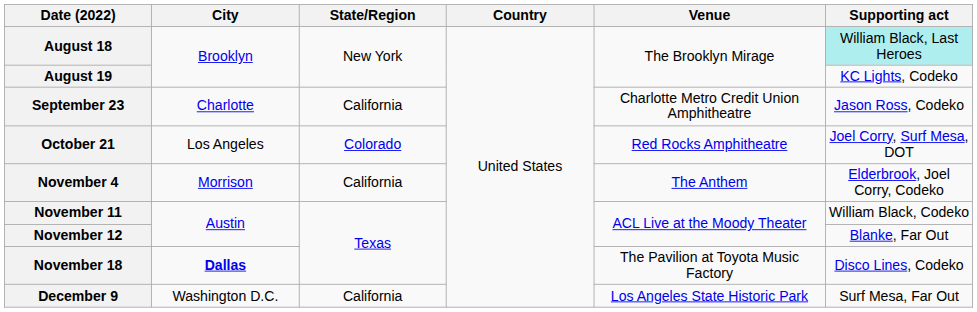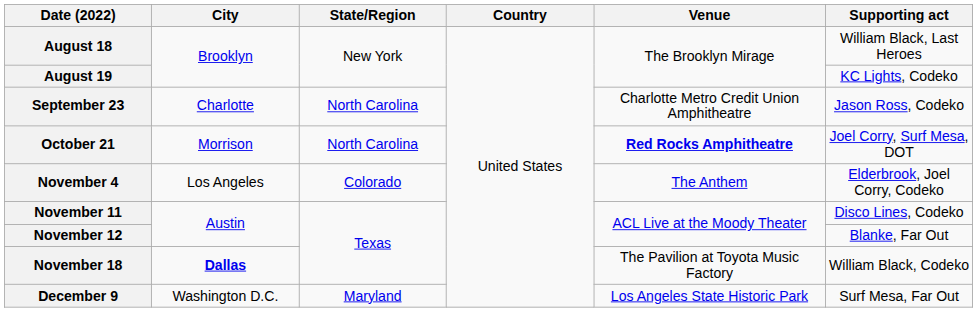 <table class="wikitable plainrowheaders" style="text-align: center;">
 <tr>
 <th scope="col" style="width:10em;">Date (2022)</th>
 <th scope="col" style="width:10em;">City</th>
 <th scope="col" style="width:10em;">State/Region</th>
 <th scope="col" style="width:10em;">Country</th>
 <th scope="col" style="width:16em;">Venue</th>
 <th scope="col" style="width:10em;">Supporting act</th>
 </tr>
 <tr>
 <th scope="row" style="text-align:center;">August 18</th>
 <td rowspan="2"><a href='#'>Brooklyn</a></td>
 <td rowspan="2">New York</td>
 <td rowspan="9">United States</td>
 <td rowspan="2">The Brooklyn Mirage</td>
-<td style="background: paleturquoise;">William Black, Last Heroes</td>
+<td>William Black, Last Heroes</td>
 </tr>
 <tr>
 <th scope="row" style="text-align:center;">August 19</th>
 <td><a href='#'>KC Lights</a>, Codeko</td>
 </tr>
 <tr>
 <th scope="row" style="text-align:center;">September 23</th>
 <td><a href='#'>Charlotte</a></td>
-<td>California</td>
+<td><a href='#'>North Carolina</a></td>
 <td>Charlotte Metro Credit Union Amphitheatre</td>
 <td><a href='#'>Jason Ross</a>, Codeko</td>
 </tr>
 <tr>
 <th scope="row" style="text-align:center;">October 21</th>
-<td>Los Angeles</td>
-<td><a href='#'>Colorado</a></td>
-<td><a href='#'>Red Rocks Amphitheatre</a></td>
+<td><a href='#'>Morrison</a></td>
+<td><a href='#'>North Carolina</a></td>
+<td><strong><a href='#'>Red Rocks Amphitheatre</a></strong></td>
 <td><a href='#'>Joel Corry</a>, <a href='#'>Surf Mesa</a>, DOT</td>
 </tr>
 <tr>
 <th scope="row" style="text-align:center;">November 4</th>
-<td><a href='#'>Morrison</a></td>
-<td>California</td>
+<td>Los Angeles</td>
+<td><a href='#'>Colorado</a></td>
 <td><a href='#'>The Anthem</a></td>
 <td><a href='#'>Elderbrook</a>, Joel Corry, Codeko</td>
 </tr>
 <tr>
 <th scope="row" style="text-align:center;">November 11</th>
 <td rowspan="2"><a href='#'>Austin</a></td>
 <td rowspan="3"><a href='#'>Texas</a></td>
 <td rowspan="2"><a href='#'>ACL Live at the Moody Theater</a></td>
-<td>William Black, Codeko</td>
+<td><a href='#'>Disco Lines</a>, Codeko</td>
 </tr>
 <tr>
 <th scope="row" style="text-align:center;">November 12</th>
 <td><a href='#'>Blanke</a>, Far Out</td>
 </tr>
 <tr>
 <th scope="row" style="text-align:center;">November 18</th>
 <td><strong><a href='#'>Dallas</a></strong></td>
 <td>The Pavilion at Toyota Music Factory</td>
-<td><a href='#'>Disco Lines</a>, Codeko</td>
+<td>William Black, Codeko</td>
 </tr>
 <tr>
 <th scope="row" style="text-align:center;">December 9</th>
 <td>Washington D.C.</td>
-<td>California</td>
+<td><a href='#'>Maryland</a></td>
 <td><a href='#'>Los Angeles State Historic Park</a></td>
 <td>Surf Mesa, Far Out</td>
 </tr>
 </table>
